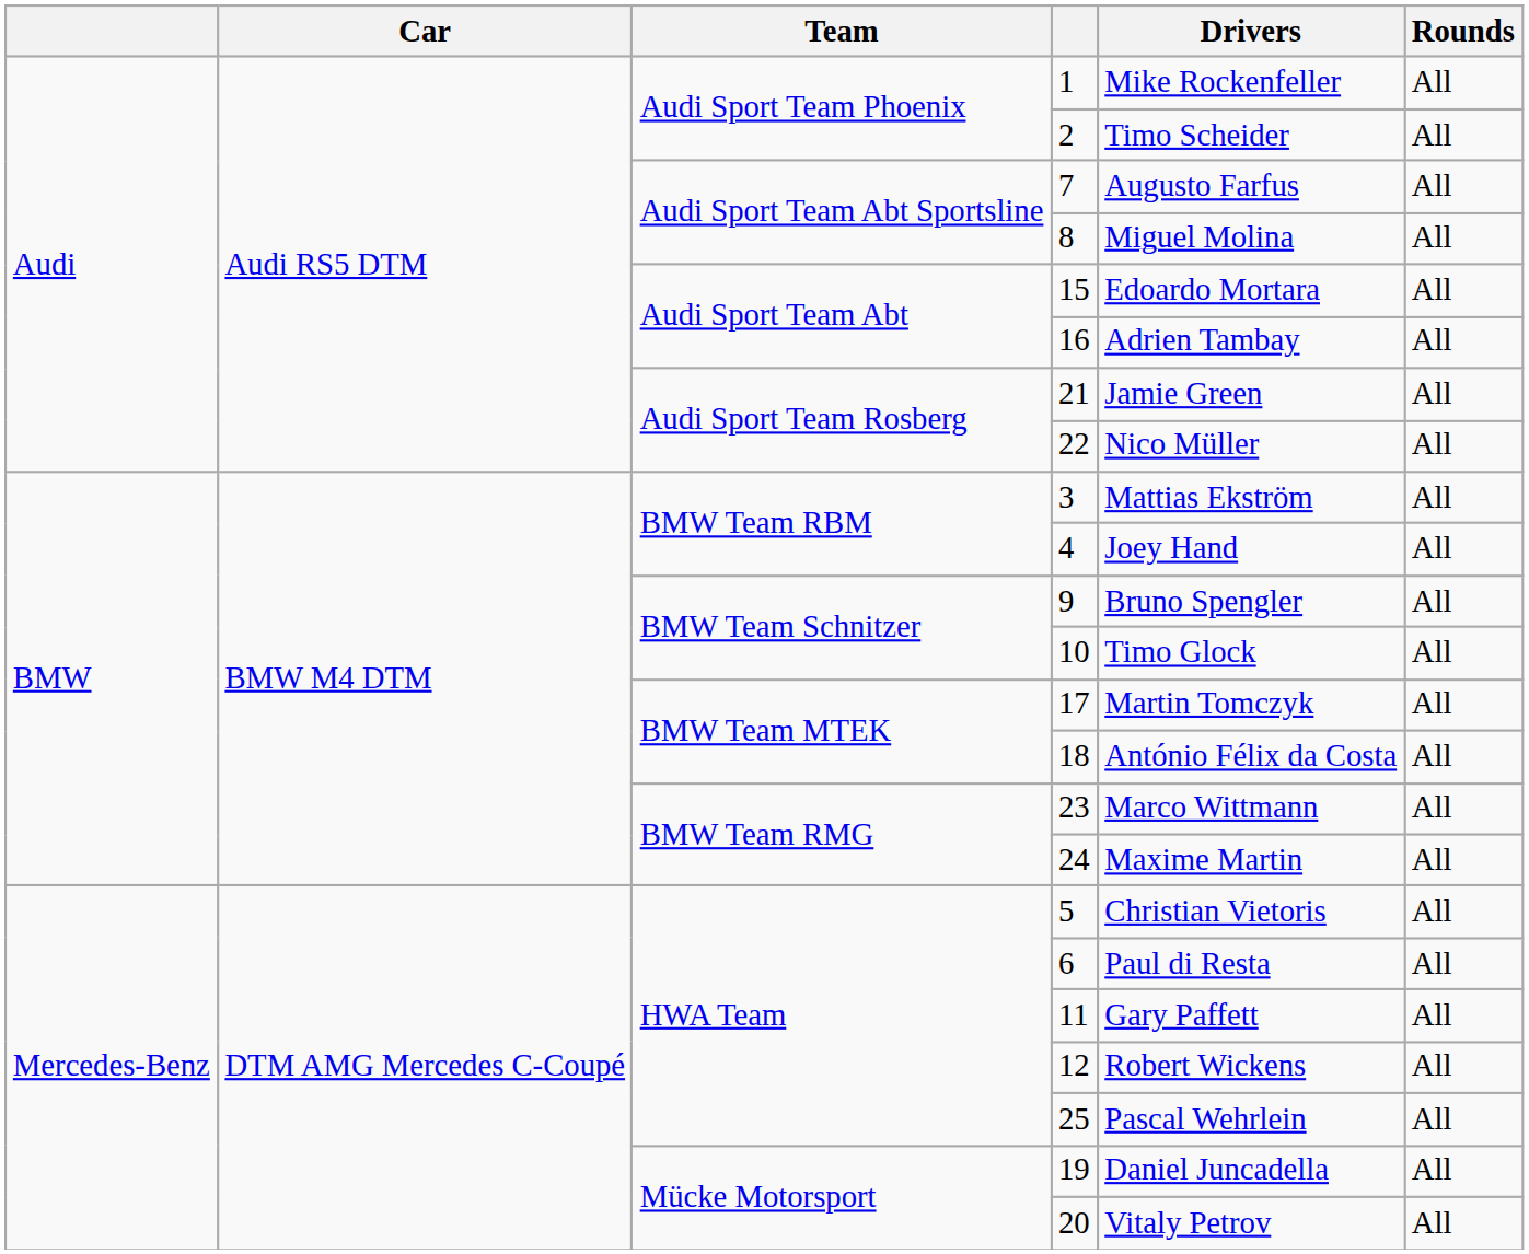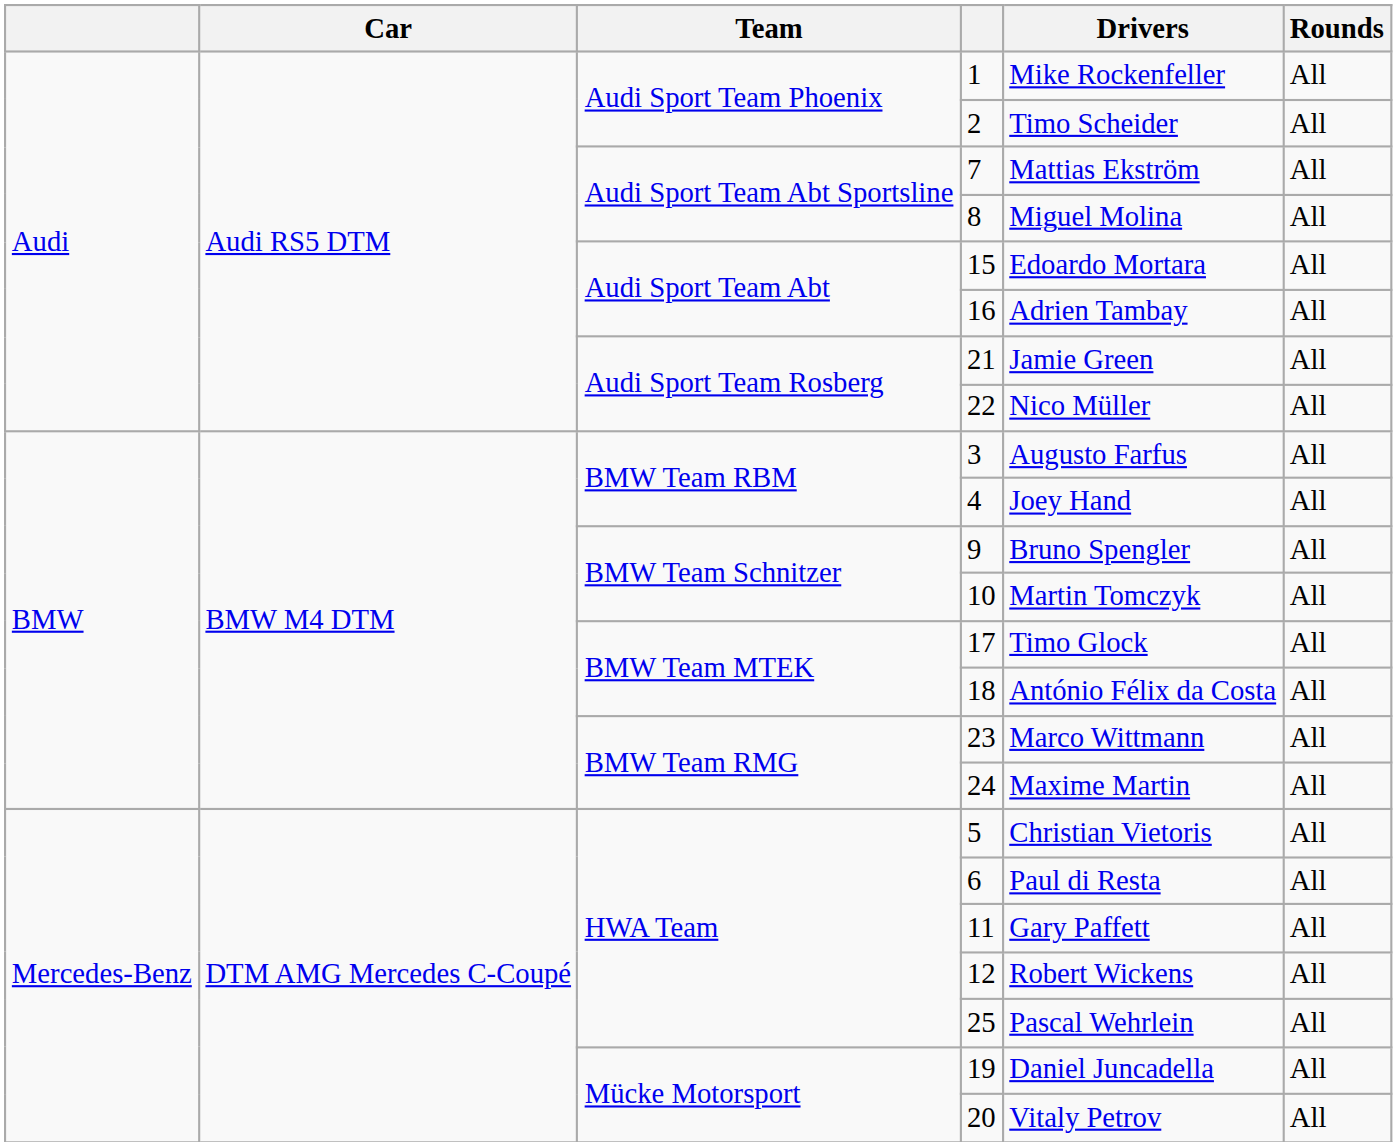 <table class="wikitable" style="font-size: 85%;">
 <tr>
 <th></th>
 <th>Car</th>
 <th>Team</th>
 <th></th>
 <th>Drivers</th>
 <th>Rounds</th>
 </tr>
 <tr>
 <td rowspan="8"><a href='#'>Audi</a></td>
 <td rowspan="8"><a href='#'>Audi RS5 DTM</a></td>
 <td rowspan=2> <a href='#'>Audi Sport Team Phoenix</a></td>
 <td>1</td>
 <td> <a href='#'>Mike Rockenfeller</a></td>
 <td>All</td>
 </tr>
 <tr>
 <td>2</td>
 <td> <a href='#'>Timo Scheider</a></td>
 <td>All</td>
 </tr>
 <tr>
 <td rowspan=2> <a href='#'>Audi Sport Team Abt Sportsline</a></td>
 <td>7</td>
-<td> <a href='#'>Augusto Farfus</a></td>
+<td> <a href='#'>Mattias Ekström</a></td>
 <td>All</td>
 </tr>
 <tr>
 <td>8</td>
 <td> <a href='#'>Miguel Molina</a></td>
 <td>All</td>
 </tr>
 <tr>
 <td rowspan=2> <a href='#'>Audi Sport Team Abt</a></td>
 <td>15</td>
 <td> <a href='#'>Edoardo Mortara</a></td>
 <td>All</td>
 </tr>
 <tr>
 <td>16</td>
 <td> <a href='#'>Adrien Tambay</a></td>
 <td>All</td>
 </tr>
 <tr>
 <td rowspan=2> <a href='#'>Audi Sport Team Rosberg</a></td>
 <td>21</td>
 <td> <a href='#'>Jamie Green</a></td>
 <td>All</td>
 </tr>
 <tr>
 <td>22</td>
 <td> <a href='#'>Nico Müller</a></td>
 <td>All</td>
 </tr>
 <tr>
 <td rowspan="8"><a href='#'>BMW</a></td>
 <td rowspan="8"><a href='#'>BMW M4 DTM</a></td>
 <td rowspan=2> <a href='#'>BMW Team RBM</a></td>
 <td>3</td>
-<td> <a href='#'>Mattias Ekström</a></td>
+<td> <a href='#'>Augusto Farfus</a></td>
 <td>All</td>
 </tr>
 <tr>
 <td>4</td>
 <td> <a href='#'>Joey Hand</a></td>
 <td>All</td>
 </tr>
 <tr>
 <td rowspan=2> <a href='#'>BMW Team Schnitzer</a></td>
 <td>9</td>
 <td> <a href='#'>Bruno Spengler</a></td>
 <td>All</td>
 </tr>
 <tr>
 <td>10</td>
-<td> <a href='#'>Timo Glock</a></td>
+<td> <a href='#'>Martin Tomczyk</a></td>
 <td>All</td>
 </tr>
 <tr>
 <td rowspan=2> <a href='#'>BMW Team MTEK</a></td>
 <td>17</td>
-<td> <a href='#'>Martin Tomczyk</a></td>
+<td> <a href='#'>Timo Glock</a></td>
 <td>All</td>
 </tr>
 <tr>
 <td>18</td>
 <td> <a href='#'>António Félix da Costa</a></td>
 <td>All</td>
 </tr>
 <tr>
 <td rowspan=2> <a href='#'>BMW Team RMG</a></td>
 <td>23</td>
 <td> <a href='#'>Marco Wittmann</a></td>
 <td>All</td>
 </tr>
 <tr>
 <td>24</td>
 <td> <a href='#'>Maxime Martin</a></td>
 <td>All</td>
 </tr>
 <tr>
 <td rowspan=7><a href='#'>Mercedes-Benz</a></td>
 <td rowspan=7><a href='#'>DTM AMG Mercedes C-Coupé</a></td>
 <td rowspan=5> <a href='#'>HWA Team</a></td>
 <td>5</td>
 <td> <a href='#'>Christian Vietoris</a></td>
 <td>All</td>
 </tr>
 <tr>
 <td>6</td>
 <td> <a href='#'>Paul di Resta</a></td>
 <td>All</td>
 </tr>
 <tr>
 <td>11</td>
 <td> <a href='#'>Gary Paffett</a></td>
 <td>All</td>
 </tr>
 <tr>
 <td>12</td>
 <td> <a href='#'>Robert Wickens</a></td>
 <td>All</td>
 </tr>
 <tr>
 <td>25</td>
 <td> <a href='#'>Pascal Wehrlein</a></td>
 <td>All</td>
 </tr>
 <tr>
 <td rowspan=2> <a href='#'>Mücke Motorsport</a></td>
 <td>19</td>
 <td> <a href='#'>Daniel Juncadella</a></td>
 <td>All</td>
 </tr>
 <tr>
 <td>20</td>
 <td> <a href='#'>Vitaly Petrov</a></td>
 <td>All</td>
 </tr>
 </table>
